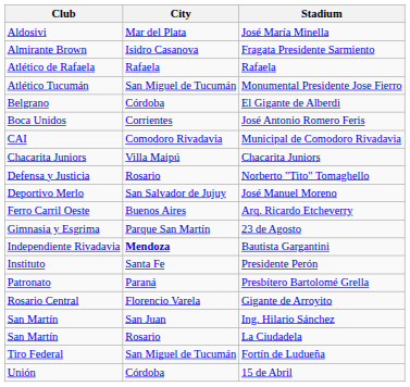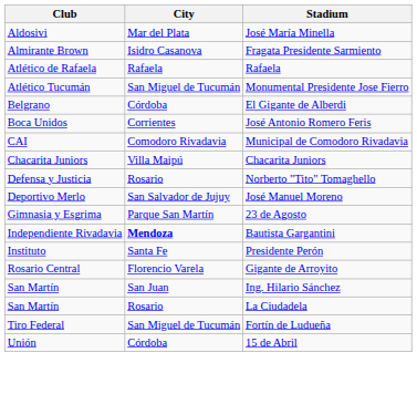 <table class="wikitable sortable">
 <tr>
 <th>Club</th>
 <th>City</th>
 <th>Stadium</th>
 </tr>
 <tr>
 <td><a href='#'>Aldosivi</a></td>
 <td><a href='#'>Mar del Plata</a></td>
 <td><a href='#'>José María Minella</a></td>
 </tr>
 <tr>
 <td><a href='#'>Almirante Brown</a></td>
 <td><a href='#'>Isidro Casanova</a></td>
 <td><a href='#'>Fragata Presidente Sarmiento</a></td>
 </tr>
 <tr>
 <td><a href='#'>Atlético de Rafaela</a></td>
 <td><a href='#'>Rafaela</a></td>
 <td><a href='#'>Rafaela</a></td>
 </tr>
 <tr>
 <td><a href='#'>Atlético Tucumán</a></td>
 <td><a href='#'>San Miguel de Tucumán</a></td>
 <td><a href='#'>Monumental Presidente Jose Fierro</a></td>
 </tr>
 <tr>
 <td><a href='#'>Belgrano</a></td>
 <td><a href='#'>Córdoba</a></td>
 <td><a href='#'>El Gigante de Alberdi</a></td>
 </tr>
 <tr>
 <td><a href='#'>Boca Unidos</a></td>
 <td><a href='#'>Corrientes</a></td>
 <td><a href='#'>José Antonio Romero Feris</a></td>
 </tr>
 <tr>
 <td><a href='#'>CAI</a></td>
 <td><a href='#'>Comodoro Rivadavia</a></td>
 <td><a href='#'>Municipal de Comodoro Rivadavia</a></td>
 </tr>
 <tr>
 <td><a href='#'>Chacarita Juniors</a></td>
 <td><a href='#'>Villa Maipú</a></td>
 <td><a href='#'>Chacarita Juniors</a></td>
 </tr>
 <tr>
 <td><a href='#'>Defensa y Justicia</a></td>
 <td><a href='#'>Rosario</a></td>
 <td><a href='#'>Norberto "Tito" Tomaghello</a></td>
 </tr>
 <tr>
 <td><a href='#'>Deportivo Merlo</a></td>
 <td><a href='#'>San Salvador de Jujuy</a></td>
 <td><a href='#'>José Manuel Moreno</a></td>
 </tr>
 <tr>
-<td><a href='#'>Ferro Carril Oeste</a></td>
-<td><a href='#'>Buenos Aires</a></td>
-<td><a href='#'>Arq. Ricardo Etcheverry</a></td>
-</tr>
-<tr>
 <td><a href='#'>Gimnasia y Esgrima</a></td>
 <td><a href='#'>Parque San Martín</a></td>
 <td><a href='#'>23 de Agosto</a></td>
 </tr>
 <tr>
 <td><a href='#'>Independiente Rivadavia</a></td>
 <td><strong><a href='#'>Mendoza</a></strong></td>
 <td><a href='#'>Bautista Gargantini</a></td>
 </tr>
 <tr>
 <td><a href='#'>Instituto</a></td>
 <td><a href='#'>Santa Fe</a></td>
 <td><a href='#'>Presidente Perón</a></td>
-</tr>
-<tr>
-<td><a href='#'>Patronato</a></td>
-<td><a href='#'>Paraná</a></td>
-<td><a href='#'>Presbítero Bartolomé Grella</a></td>
 </tr>
 <tr>
 <td><a href='#'>Rosario Central</a></td>
 <td><a href='#'>Florencio Varela</a></td>
 <td><a href='#'>Gigante de Arroyito</a></td>
 </tr>
 <tr>
 <td><a href='#'>San Martín</a></td>
 <td><a href='#'>San Juan</a></td>
 <td><a href='#'>Ing. Hilario Sánchez</a></td>
 </tr>
 <tr>
 <td><a href='#'>San Martín</a></td>
 <td><a href='#'>Rosario</a></td>
 <td><a href='#'>La Ciudadela</a></td>
 </tr>
 <tr>
 <td><a href='#'>Tiro Federal</a></td>
 <td><a href='#'>San Miguel de Tucumán</a></td>
 <td><a href='#'>Fortín de Ludueña</a></td>
 </tr>
 <tr>
 <td><a href='#'>Unión</a></td>
 <td><a href='#'>Córdoba</a></td>
 <td><a href='#'>15 de Abril</a></td>
 </tr>
 </table>
